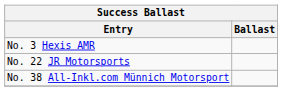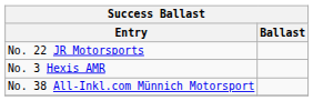 <table class="wikitable" style="font-size: 85%; float:right; margin-left:1em; margin-right:0">
 <tr>
 <th colspan=2>Success Ballast</th>
 </tr>
 <tr>
 <th>Entry</th>
 <th>Ballast</th>
 </tr>
 <tr>
-<td>No. 3 <a href='#'>Hexis AMR</a></td>
+<td>No. 22 <a href='#'>JR Motorsports</a></td>
 <td></td>
 </tr>
 <tr>
-<td>No. 22 <a href='#'>JR Motorsports</a></td>
+<td>No. 3 <a href='#'>Hexis AMR</a></td>
 <td></td>
 </tr>
 <tr>
 <td>No. 38 <a href='#'>All-Inkl.com Münnich Motorsport</a></td>
 <td></td>
 </tr>
 <tr>
 </tr>
 </table>
